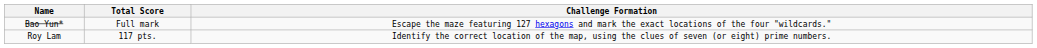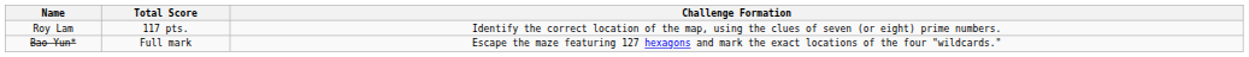 <table class="wikitable" style="width:85%; text-align:center">
 <tr>
 <th>Name</th>
 <th>Total Score</th>
 <th>Challenge Formation</th>
 </tr>
 <tr>
+<td>Roy Lam</td>
+<td>117 pts.</td>
+<td>Identify the correct location of the map, using the clues of seven (or eight) prime numbers.</td>
+</tr>
+<tr>
 <td><s>Bao Yun*</s></td>
 <td>Full mark</td>
 <td>Escape the maze featuring 127 <a href='#'>hexagons</a> and mark the exact locations of the four "wildcards."</td>
 </tr>
-<tr>
-<td>Roy Lam</td>
-<td>117 pts.</td>
-<td>Identify the correct location of the map, using the clues of seven (or eight) prime numbers.</td>
-</tr>
 </table>
